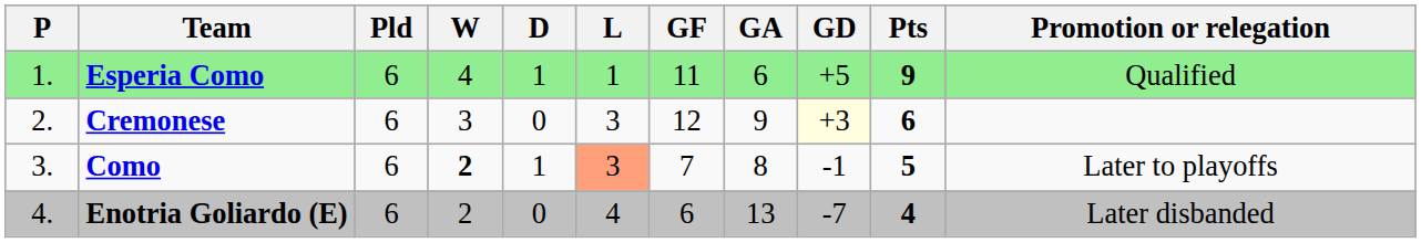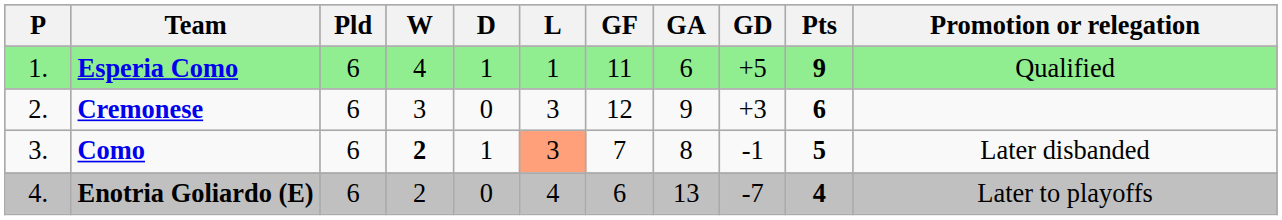 <table class="wikitable sortable" style="text-align: center;">
 <tr>
 <th width=33>P<br></th>
 <th>Team<br></th>
 <th width=33>Pld<br></th>
 <th width=33>W<br></th>
 <th width=33>D<br></th>
 <th width=33>L<br></th>
 <th width=33>GF<br></th>
 <th width=33>GA<br></th>
 <th width=33>GD<br></th>
 <th width=33>Pts<br></th>
 <th class="unsortable" width=250>Promotion or relegation<br></th>
 </tr>
 <tr style="background: #90EE90;">
 <td>1.</td>
 <td align="left"><strong><a href='#'>Esperia Como</a></strong></td>
 <td>6</td>
 <td>4</td>
 <td>1</td>
 <td>1</td>
 <td>11</td>
 <td>6</td>
 <td>+5</td>
 <td><strong>9</strong></td>
 <td>Qualified</td>
 </tr>
 <tr>
 <td>2.</td>
 <td align="left"><strong><a href='#'>Cremonese</a></strong></td>
 <td>6</td>
 <td>3</td>
 <td>0</td>
 <td>3</td>
 <td>12</td>
 <td>9</td>
-<td style="background: lightyellow;">+3</td>
+<td>+3</td>
 <td><strong>6</strong></td>
 </tr>
 <tr>
 <td>3.</td>
 <td align="left"><strong><a href='#'>Como</a></strong></td>
 <td>6</td>
 <td><strong>2</strong></td>
 <td>1</td>
 <td style="background: lightsalmon;">3</td>
 <td>7</td>
 <td>8</td>
 <td>-1</td>
 <td><strong>5</strong></td>
-<td>Later to playoffs</td>
+<td>Later disbanded</td>
 </tr>
 <tr style="background: silver;">
 <td>4.</td>
 <td align="left"><strong>Enotria Goliardo (E)</strong></td>
 <td>6</td>
 <td>2</td>
 <td>0</td>
 <td>4</td>
 <td>6</td>
 <td>13</td>
 <td>-7</td>
 <td><strong>4</strong></td>
-<td>Later disbanded</td>
+<td>Later to playoffs</td>
 </tr>
 </table>
